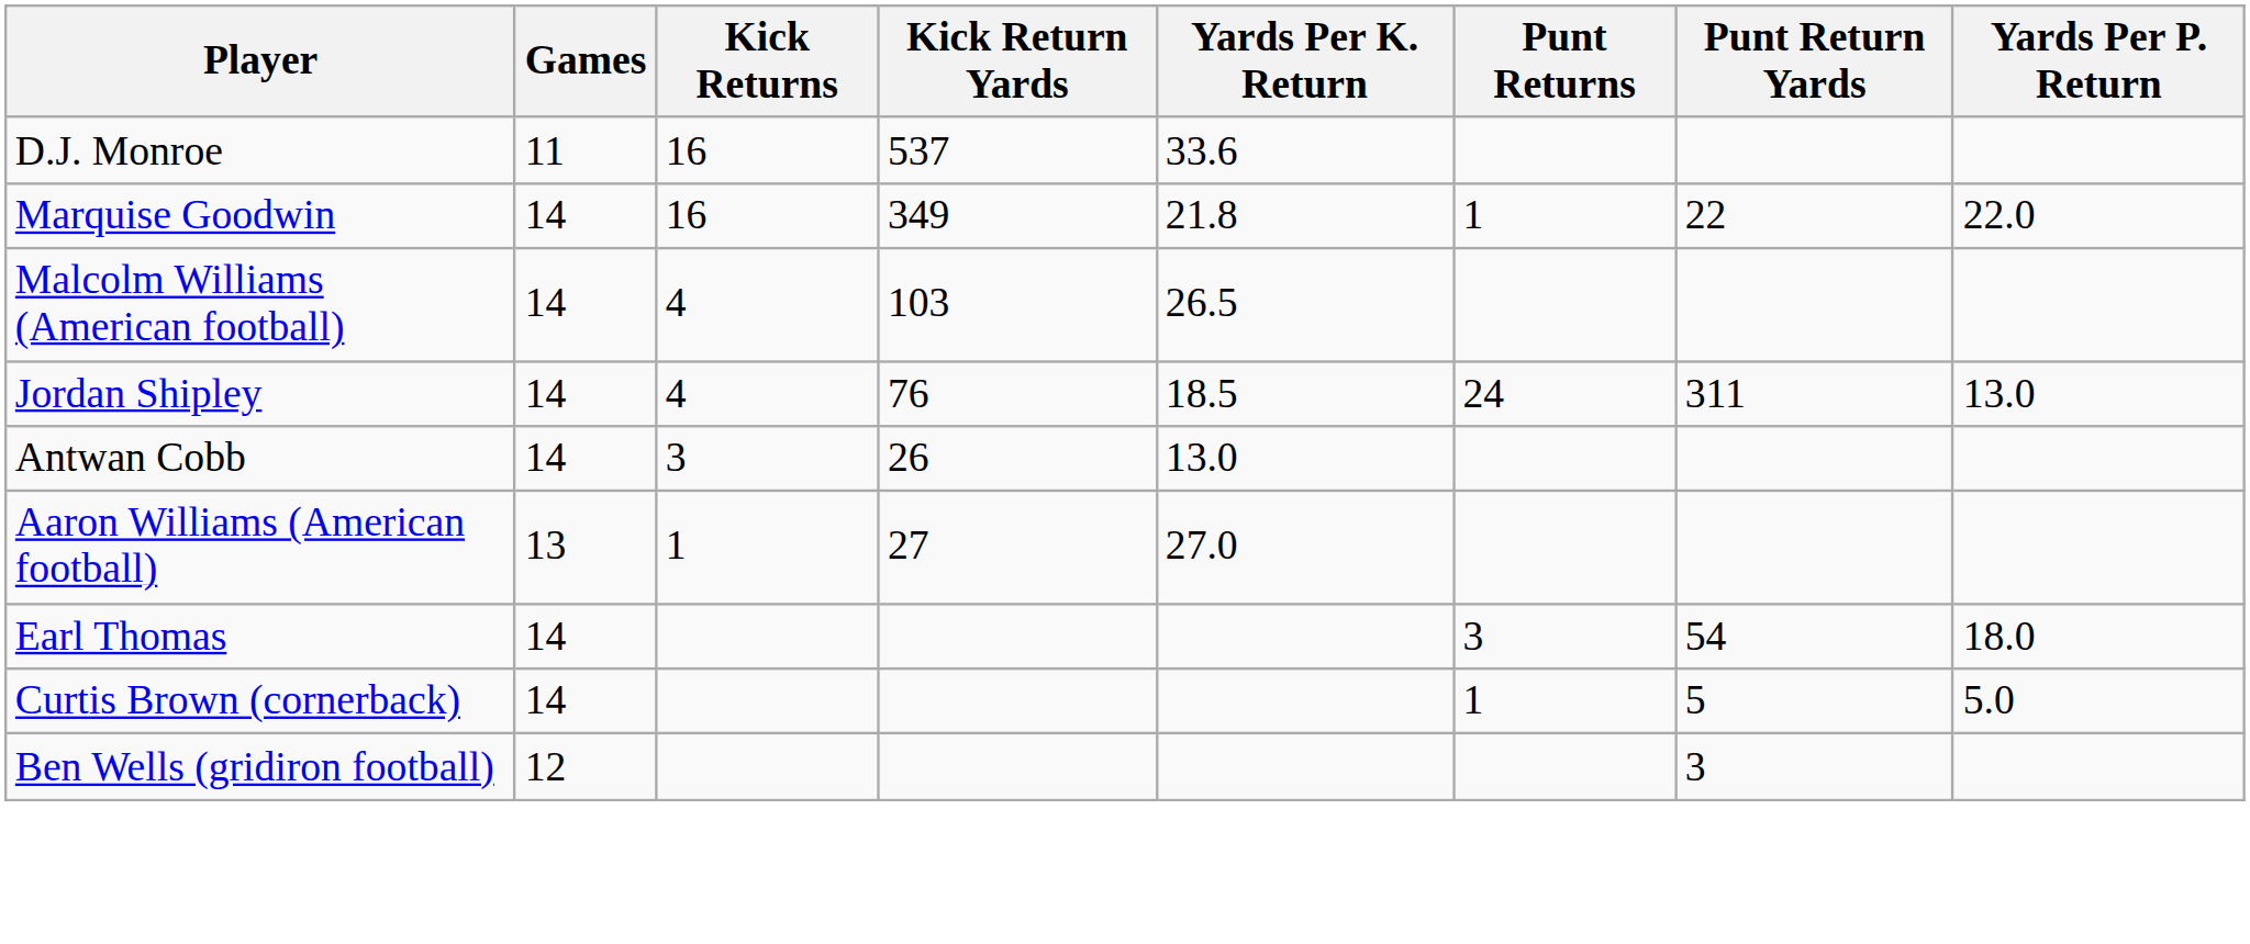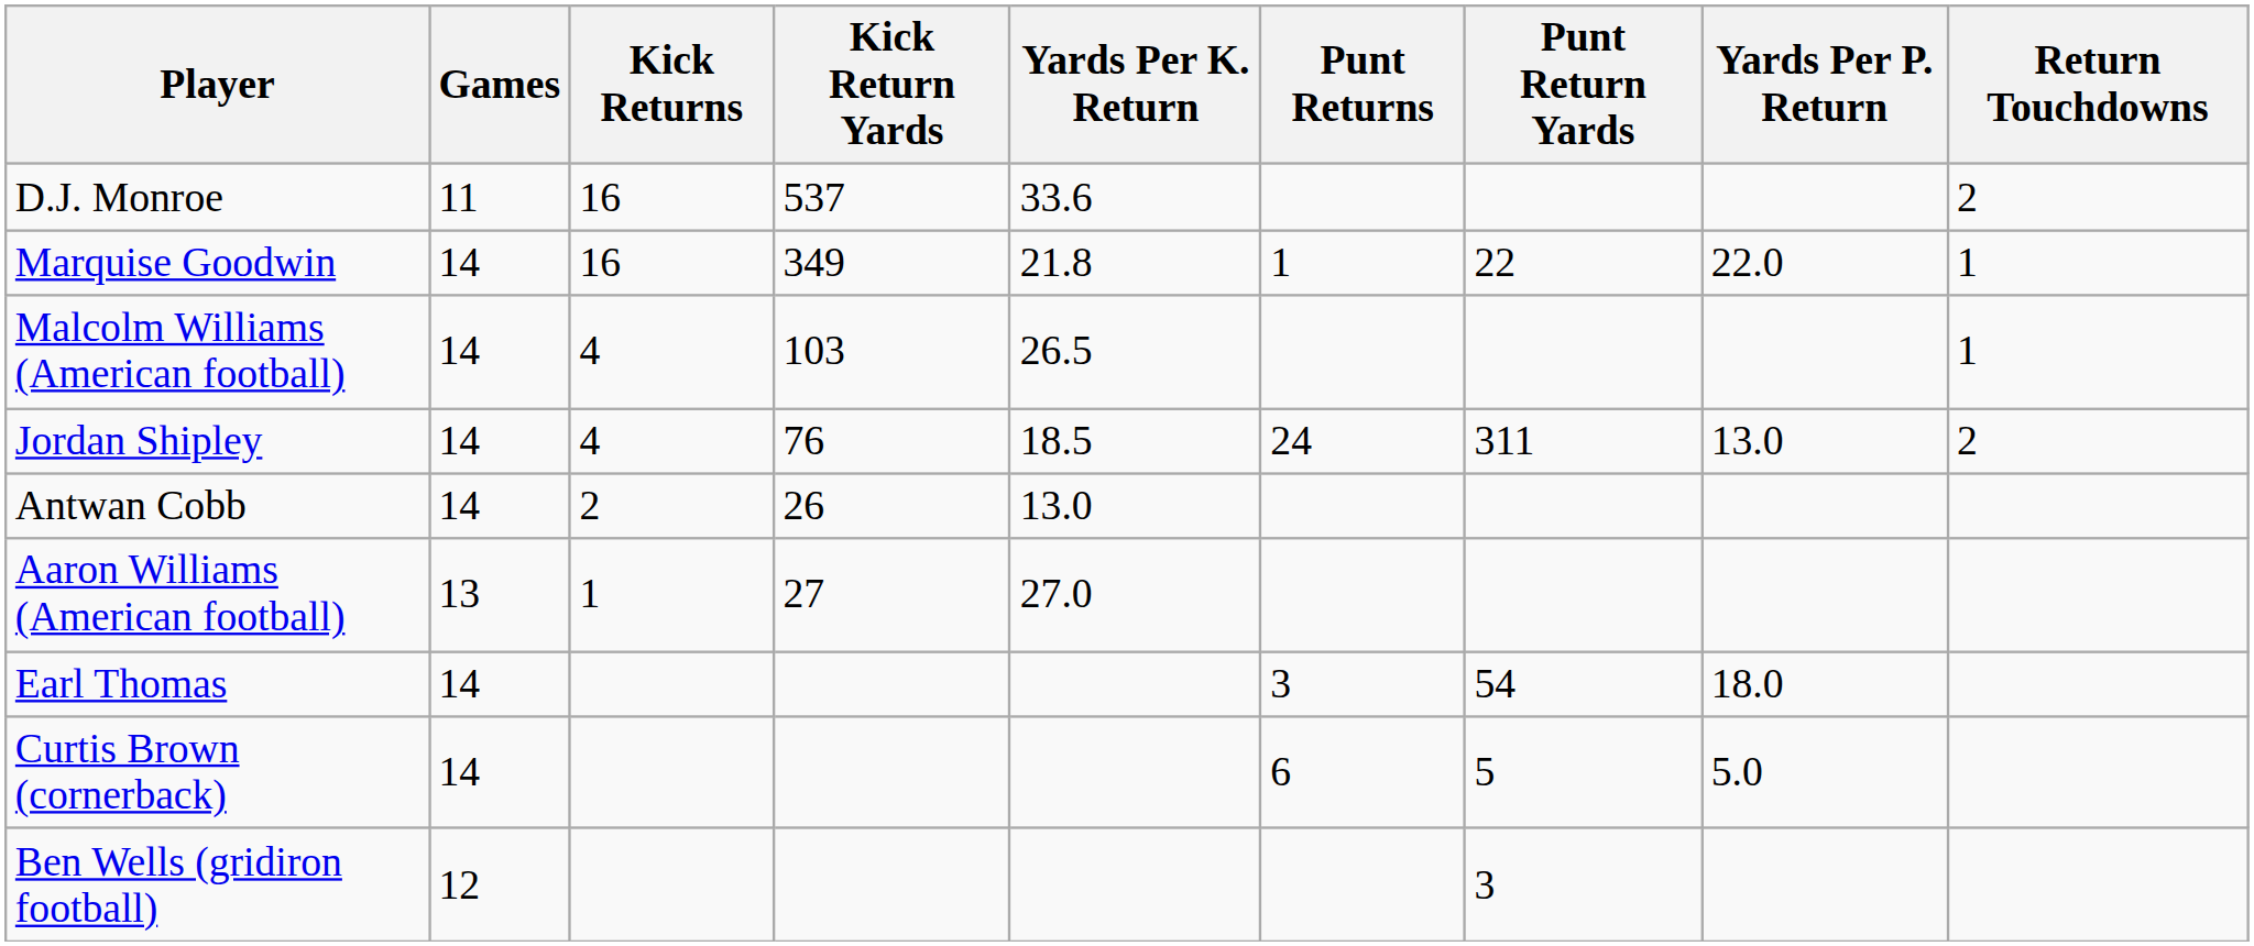 <table class="wikitable sortable">
 <tr>
 <th>Player</th>
 <th>Games</th>
 <th>Kick Returns</th>
 <th>Kick Return Yards</th>
 <th>Yards Per K. Return</th>
 <th>Punt Returns</th>
 <th>Punt Return Yards</th>
 <th>Yards Per P. Return</th>
+<th>Return Touchdowns</th>
 </tr>
 <tr>
 <td>D.J. Monroe</td>
 <td>11</td>
 <td>16</td>
 <td>537</td>
 <td>33.6</td>
 <td></td>
 <td></td>
 <td></td>
+<td>2</td>
 </tr>
 <tr>
 <td><a href='#'>Marquise Goodwin</a></td>
 <td>14</td>
 <td>16</td>
 <td>349</td>
 <td>21.8</td>
 <td>1</td>
 <td>22</td>
 <td>22.0</td>
+<td>1</td>
 </tr>
 <tr>
 <td><a href='#'>Malcolm Williams (American football)</a></td>
 <td>14</td>
 <td>4</td>
 <td>103</td>
 <td>26.5</td>
 <td></td>
 <td></td>
 <td></td>
+<td>1</td>
 </tr>
 <tr>
 <td><a href='#'>Jordan Shipley</a></td>
 <td>14</td>
 <td>4</td>
 <td>76</td>
 <td>18.5</td>
 <td>24</td>
 <td>311</td>
 <td>13.0</td>
+<td>2</td>
 </tr>
 <tr>
 <td>Antwan Cobb</td>
 <td>14</td>
-<td>3</td>
+<td>2</td>
 <td>26</td>
 <td>13.0</td>
+<td></td>
 <td></td>
 <td></td>
 <td></td>
 </tr>
 <tr>
 <td><a href='#'>Aaron Williams (American football)</a></td>
 <td>13</td>
 <td>1</td>
 <td>27</td>
 <td>27.0</td>
 <td></td>
 <td></td>
 <td></td>
+<td></td>
 </tr>
 <tr>
 <td><a href='#'>Earl Thomas</a></td>
 <td>14</td>
 <td></td>
 <td></td>
 <td></td>
 <td>3</td>
 <td>54</td>
 <td>18.0</td>
+<td></td>
 </tr>
 <tr>
 <td><a href='#'>Curtis Brown (cornerback)</a></td>
 <td>14</td>
 <td></td>
 <td></td>
 <td></td>
-<td>1</td>
+<td>6</td>
 <td>5</td>
 <td>5.0</td>
+<td></td>
 </tr>
 <tr>
 <td><a href='#'>Ben Wells (gridiron football)</a></td>
 <td>12</td>
 <td></td>
 <td></td>
 <td></td>
 <td></td>
 <td>3</td>
 <td></td>
+<td></td>
 </tr>
 </table>
